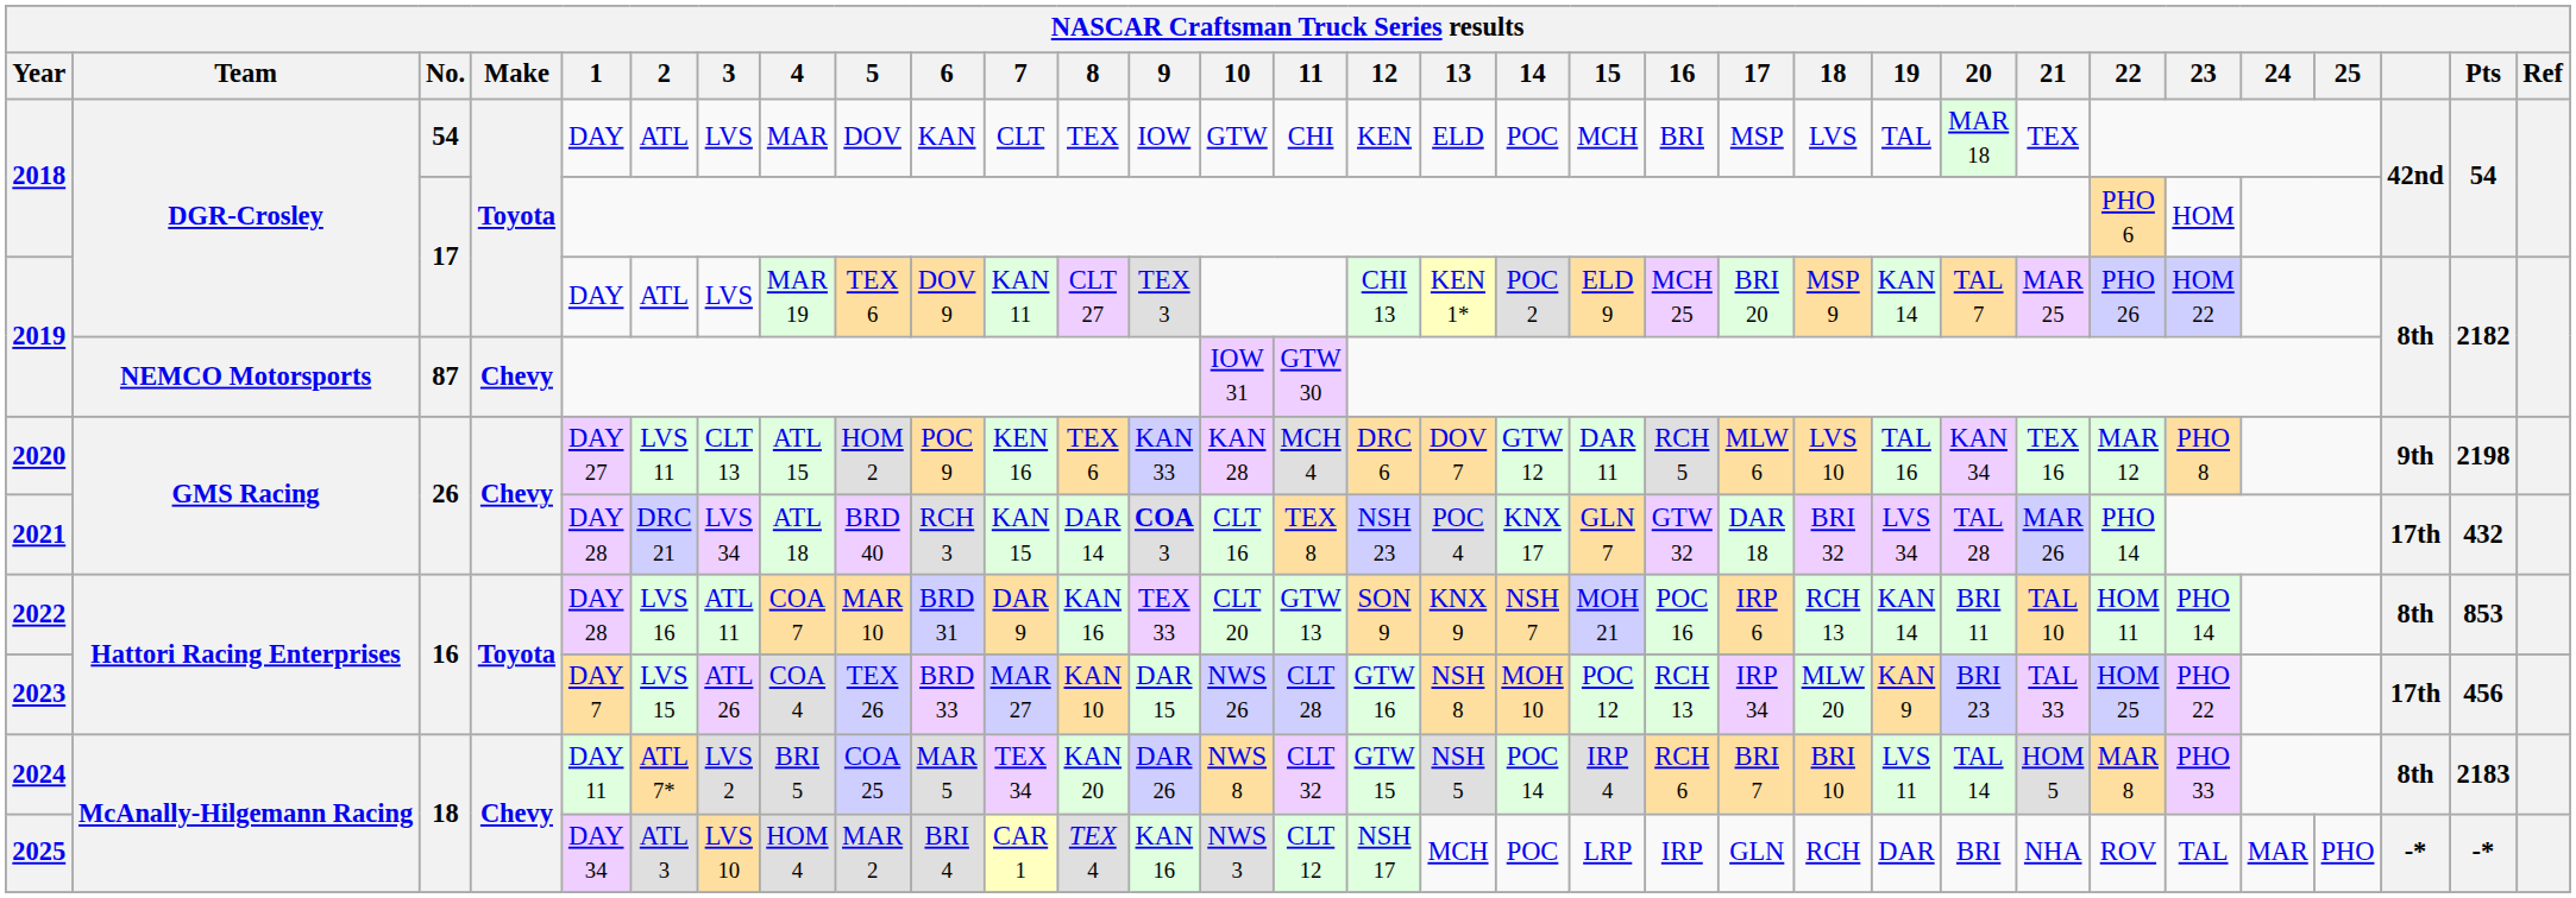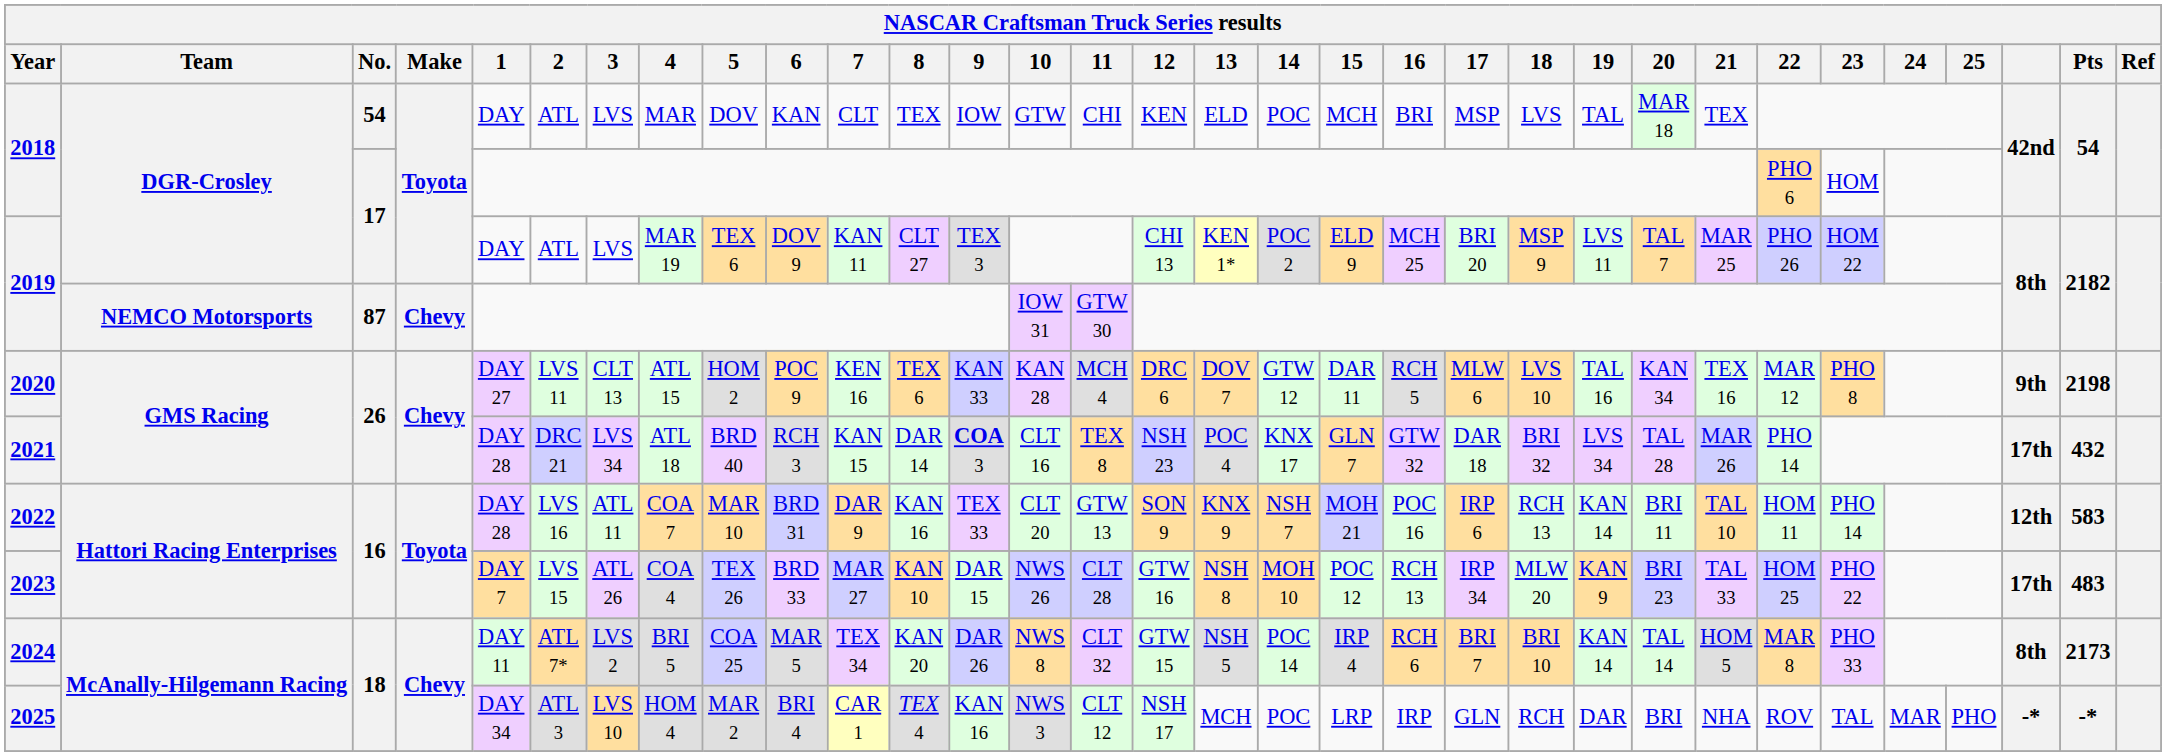 <table class="wikitable" style="text-align:center; font-size:75%">
 <tr>
 <th colspan=45><a href='#'>NASCAR Craftsman Truck Series</a> results</th>
 </tr>
 <tr>
 <th>Year</th>
 <th>Team</th>
 <th>No.</th>
 <th>Make</th>
 <th>1</th>
 <th>2</th>
 <th>3</th>
 <th>4</th>
 <th>5</th>
 <th>6</th>
 <th>7</th>
 <th>8</th>
 <th>9</th>
 <th>10</th>
 <th>11</th>
 <th>12</th>
 <th>13</th>
 <th>14</th>
 <th>15</th>
 <th>16</th>
 <th>17</th>
 <th>18</th>
 <th>19</th>
 <th>20</th>
 <th>21</th>
 <th>22</th>
 <th>23</th>
 <th>24</th>
 <th>25</th>
 <th></th>
 <th>Pts</th>
 <th>Ref</th>
 </tr>
 <tr>
 <th rowspan=2><a href='#'>2018</a></th>
 <th rowspan=3><a href='#'>DGR-Crosley</a></th>
 <th>54</th>
 <th rowspan=3><a href='#'>Toyota</a></th>
 <td><a href='#'>DAY</a></td>
 <td><a href='#'>ATL</a></td>
 <td><a href='#'>LVS</a></td>
 <td><a href='#'>MAR</a></td>
 <td><a href='#'>DOV</a></td>
 <td><a href='#'>KAN</a></td>
 <td><a href='#'>CLT</a></td>
 <td><a href='#'>TEX</a></td>
 <td><a href='#'>IOW</a></td>
 <td><a href='#'>GTW</a></td>
 <td><a href='#'>CHI</a></td>
 <td><a href='#'>KEN</a></td>
 <td><a href='#'>ELD</a></td>
 <td><a href='#'>POC</a></td>
 <td><a href='#'>MCH</a></td>
 <td><a href='#'>BRI</a></td>
 <td><a href='#'>MSP</a></td>
 <td><a href='#'>LVS</a></td>
 <td><a href='#'>TAL</a></td>
 <td style="background:#DFFFDF;"><a href='#'>MAR</a><br><small>18</small></td>
 <td><a href='#'>TEX</a></td>
 <td colspan=4></td>
 <th rowspan=2>42nd</th>
 <th rowspan=2>54</th>
 <th rowspan=2></th>
 </tr>
 <tr>
 <th rowspan=2>17</th>
 <td colspan=21></td>
 <td style="background:#FFDF9F;"><a href='#'>PHO</a><br><small>6</small></td>
 <td><a href='#'>HOM</a></td>
 <td colspan=2></td>
 </tr>
 <tr>
 <th rowspan=2><a href='#'>2019</a></th>
 <td><a href='#'>DAY</a></td>
 <td><a href='#'>ATL</a></td>
 <td><a href='#'>LVS</a></td>
 <td style="background:#DFFFDF;"><a href='#'>MAR</a><br><small>19</small></td>
 <td style="background:#FFDF9F;"><a href='#'>TEX</a><br><small>6</small></td>
 <td style="background:#FFDF9F;"><a href='#'>DOV</a><br><small>9</small></td>
 <td style="background:#DFFFDF;"><a href='#'>KAN</a><br><small>11</small></td>
 <td style="background:#EFCFFF;"><a href='#'>CLT</a><br><small>27</small></td>
 <td style="background:#DFDFDF;"><a href='#'>TEX</a><br><small>3</small></td>
 <td colspan=2></td>
 <td style="background:#DFFFDF;"><a href='#'>CHI</a><br><small>13</small></td>
 <td style="background:#FFFFBF;"><a href='#'>KEN</a><br><small>1*</small></td>
 <td style="background:#DFDFDF;"><a href='#'>POC</a><br><small>2</small></td>
 <td style="background:#FFDF9F;"><a href='#'>ELD</a><br><small>9</small></td>
 <td style="background:#EFCFFF;"><a href='#'>MCH</a><br><small>25</small></td>
 <td style="background:#DFFFDF;"><a href='#'>BRI</a><br><small>20</small></td>
 <td style="background:#FFDF9F;"><a href='#'>MSP</a><br><small>9</small></td>
-<td style="background:#DFFFDF;"><a href='#'>KAN</a><br><small>14</small></td>
+<td style="background:#DFFFDF;"><a href='#'>LVS</a><br><small>11</small></td>
 <td style="background:#FFDF9F;"><a href='#'>TAL</a><br><small>7</small></td>
 <td style="background:#EFCFFF;"><a href='#'>MAR</a><br><small>25</small></td>
 <td style="background:#CFCFFF;"><a href='#'>PHO</a><br><small>26</small></td>
 <td style="background:#CFCFFF;"><a href='#'>HOM</a><br><small>22</small></td>
 <td colspan=2></td>
 <th rowspan=2>8th</th>
 <th rowspan=2>2182</th>
 <th rowspan=2></th>
 </tr>
 <tr>
 <th><a href='#'>NEMCO Motorsports</a></th>
 <th>87</th>
 <th><a href='#'>Chevy</a></th>
 <td colspan=9></td>
 <td style="background:#EFCFFF;"><a href='#'>IOW</a><br><small>31</small></td>
 <td style="background:#EFCFFF;"><a href='#'>GTW</a><br><small>30</small></td>
 <td colspan=14></td>
 </tr>
 <tr>
 <th><a href='#'>2020</a></th>
 <th rowspan=2><a href='#'>GMS Racing</a></th>
 <th rowspan=2>26</th>
 <th rowspan=2><a href='#'>Chevy</a></th>
 <td style="background:#EFCFFF;"><a href='#'>DAY</a><br><small>27</small></td>
 <td style="background:#DFFFDF;"><a href='#'>LVS</a><br><small>11</small></td>
 <td style="background:#DFFFDF;"><a href='#'>CLT</a><br><small>13</small></td>
 <td style="background:#DFFFDF;"><a href='#'>ATL</a><br><small>15</small></td>
 <td style="background:#DFDFDF;"><a href='#'>HOM</a><br><small>2</small></td>
 <td style="background:#FFDF9F;"><a href='#'>POC</a><br><small>9</small></td>
 <td style="background:#DFFFDF;"><a href='#'>KEN</a><br><small>16</small></td>
 <td style="background:#FFDF9F;"><a href='#'>TEX</a><br><small>6</small></td>
 <td style="background:#CFCFFF;"><a href='#'>KAN</a><br><small>33</small></td>
 <td style="background:#EFCFFF;"><a href='#'>KAN</a><br><small>28</small></td>
 <td style="background:#DFDFDF;"><a href='#'>MCH</a><br><small>4</small></td>
 <td style="background:#FFDF9F;"><a href='#'>DRC</a><br><small>6</small></td>
 <td style="background:#FFDF9F;"><a href='#'>DOV</a><br><small>7</small></td>
 <td style="background:#DFFFDF;"><a href='#'>GTW</a><br><small>12</small></td>
 <td style="background:#DFFFDF;"><a href='#'>DAR</a><br><small>11</small></td>
 <td style="background:#DFDFDF;"><a href='#'>RCH</a><br><small>5</small></td>
 <td style="background:#FFDF9F;"><a href='#'>MLW</a><br><small>6</small></td>
 <td style="background:#FFDF9F;"><a href='#'>LVS</a><br><small>10</small></td>
 <td style="background:#DFFFDF;"><a href='#'>TAL</a><br><small>16</small></td>
 <td style="background:#EFCFFF;"><a href='#'>KAN</a><br><small>34</small></td>
 <td style="background:#DFFFDF;"><a href='#'>TEX</a><br><small>16</small></td>
 <td style="background:#DFFFDF;"><a href='#'>MAR</a><br><small>12</small></td>
 <td style="background:#FFDF9F;"><a href='#'>PHO</a><br><small>8</small></td>
 <td colspan=2></td>
 <th>9th</th>
 <th>2198</th>
 <th></th>
 </tr>
 <tr>
 <th><a href='#'>2021</a></th>
 <td style="background:#EFCFFF;"><a href='#'>DAY</a><br><small>28</small></td>
 <td style="background:#CFCFFF;"><a href='#'>DRC</a><br><small>21</small></td>
 <td style="background:#EFCFFF;"><a href='#'>LVS</a><br><small>34</small></td>
 <td style="background:#DFFFDF;"><a href='#'>ATL</a><br><small>18</small></td>
 <td style="background:#EFCFFF;"><a href='#'>BRD</a><br><small>40</small></td>
 <td style="background:#DFDFDF;"><a href='#'>RCH</a><br><small>3</small></td>
 <td style="background:#DFFFDF;"><a href='#'>KAN</a><br><small>15</small></td>
 <td style="background:#DFFFDF;"><a href='#'>DAR</a><br><small>14</small></td>
 <td style="background:#DFDFDF;"><strong><a href='#'>COA</a></strong><br><small>3</small></td>
 <td style="background:#DFFFDF;"><a href='#'>CLT</a><br><small>16</small></td>
 <td style="background:#FFDF9F;"><a href='#'>TEX</a><br><small>8</small></td>
 <td style="background:#CFCFFF;"><a href='#'>NSH</a><br><small>23</small></td>
 <td style="background:#DFDFDF;"><a href='#'>POC</a><br><small>4</small></td>
 <td style="background:#DFFFDF;"><a href='#'>KNX</a><br><small>17</small></td>
 <td style="background:#FFDF9F;"><a href='#'>GLN</a><br><small>7</small></td>
 <td style="background:#EFCFFF;"><a href='#'>GTW</a><br><small>32</small></td>
 <td style="background:#DFFFDF;"><a href='#'>DAR</a><br><small>18</small></td>
 <td style="background:#EFCFFF;"><a href='#'>BRI</a><br><small>32</small></td>
 <td style="background:#EFCFFF;"><a href='#'>LVS</a><br><small>34</small></td>
 <td style="background:#EFCFFF;"><a href='#'>TAL</a><br><small>28</small></td>
 <td style="background:#CFCFFF;"><a href='#'>MAR</a><br><small>26</small></td>
 <td style="background:#DFFFDF;"><a href='#'>PHO</a><br><small>14</small></td>
 <td colspan=3></td>
 <th>17th</th>
 <th>432</th>
 <th></th>
 </tr>
 <tr>
 <th><a href='#'>2022</a></th>
 <th rowspan=2><a href='#'>Hattori Racing Enterprises</a></th>
 <th rowspan=2>16</th>
 <th rowspan=2><a href='#'>Toyota</a></th>
 <td style="background:#EFCFFF;"><a href='#'>DAY</a><br><small>28</small></td>
 <td style="background:#DFFFDF;"><a href='#'>LVS</a><br><small>16</small></td>
 <td style="background:#DFFFDF;"><a href='#'>ATL</a><br><small>11</small></td>
 <td style="background:#FFDF9F;"><a href='#'>COA</a><br><small>7</small></td>
 <td style="background:#FFDF9F;"><a href='#'>MAR</a><br><small>10</small></td>
 <td style="background:#CFCFFF;"><a href='#'>BRD</a><br><small>31</small></td>
 <td style="background:#FFDF9F;"><a href='#'>DAR</a><br><small>9</small></td>
 <td style="background:#DFFFDF;"><a href='#'>KAN</a><br><small>16</small></td>
 <td style="background:#EFCFFF;"><a href='#'>TEX</a><br><small>33</small></td>
 <td style="background:#DFFFDF;"><a href='#'>CLT</a><br><small>20</small></td>
 <td style="background:#DFFFDF;"><a href='#'>GTW</a><br><small>13</small></td>
 <td style="background:#FFDF9F;"><a href='#'>SON</a><br><small>9</small></td>
 <td style="background:#FFDF9F;"><a href='#'>KNX</a><br><small>9</small></td>
 <td style="background:#FFDF9F;"><a href='#'>NSH</a><br><small>7</small></td>
 <td style="background:#CFCFFF;"><a href='#'>MOH</a><br><small>21</small></td>
 <td style="background:#DFFFDF;"><a href='#'>POC</a><br><small>16</small></td>
 <td style="background:#FFDF9F;"><a href='#'>IRP</a><br><small>6</small></td>
 <td style="background:#DFFFDF;"><a href='#'>RCH</a><br><small>13</small></td>
 <td style="background:#DFFFDF;"><a href='#'>KAN</a><br><small>14</small></td>
 <td style="background:#DFFFDF;"><a href='#'>BRI</a><br><small>11</small></td>
 <td style="background:#FFDF9F;"><a href='#'>TAL</a><br><small>10</small></td>
 <td style="background:#DFFFDF;"><a href='#'>HOM</a><br><small>11</small></td>
 <td style="background:#DFFFDF;"><a href='#'>PHO</a><br><small>14</small></td>
 <td colspan=2></td>
-<th>8th</th>
-<th>853</th>
+<th>12th</th>
+<th>583</th>
 <th></th>
 </tr>
 <tr>
 <th><a href='#'>2023</a></th>
 <td style="background:#FFDF9F;"><a href='#'>DAY</a><br><small>7</small></td>
 <td style="background:#DFFFDF;"><a href='#'>LVS</a><br><small>15</small></td>
 <td style="background:#EFCFFF;"><a href='#'>ATL</a><br><small>26</small></td>
 <td style="background:#DFDFDF;"><a href='#'>COA</a><br><small>4</small></td>
 <td style="background:#CFCFFF;"><a href='#'>TEX</a><br><small>26</small></td>
 <td style="background:#EFCFFF;"><a href='#'>BRD</a><br><small>33</small></td>
 <td style="background:#CFCFFF;"><a href='#'>MAR</a><br><small>27</small></td>
 <td style="background:#FFDF9F;"><a href='#'>KAN</a><br><small>10</small></td>
 <td style="background:#DFFFDF;"><a href='#'>DAR</a><br><small>15</small></td>
 <td style="background:#CFCFFF;"><a href='#'>NWS</a><br><small>26</small></td>
 <td style="background:#CFCFFF;"><a href='#'>CLT</a><br><small>28</small></td>
 <td style="background:#DFFFDF;"><a href='#'>GTW</a><br><small>16</small></td>
 <td style="background:#FFDF9F;"><a href='#'>NSH</a><br><small>8</small></td>
 <td style="background:#FFDF9F;"><a href='#'>MOH</a><br><small>10</small></td>
 <td style="background:#DFFFDF;"><a href='#'>POC</a><br><small>12</small></td>
 <td style="background:#DFFFDF;"><a href='#'>RCH</a><br><small>13</small></td>
 <td style="background:#EFCFFF;"><a href='#'>IRP</a><br><small>34</small></td>
 <td style="background:#DFFFDF;"><a href='#'>MLW</a><br><small>20</small></td>
 <td style="background:#FFDF9F;"><a href='#'>KAN</a><br><small>9</small></td>
 <td style="background:#CFCFFF;"><a href='#'>BRI</a><br><small>23</small></td>
 <td style="background:#EFCFFF;"><a href='#'>TAL</a><br><small>33</small></td>
 <td style="background:#CFCFFF;"><a href='#'>HOM</a><br><small>25</small></td>
 <td style="background:#EFCFFF;"><a href='#'>PHO</a><br><small>22</small></td>
 <td colspan=2></td>
 <th>17th</th>
-<th>456</th>
+<th>483</th>
 <th></th>
 </tr>
 <tr>
 <th><a href='#'>2024</a></th>
 <th rowspan=2><a href='#'>McAnally-Hilgemann Racing</a></th>
 <th rowspan=2>18</th>
 <th rowspan=2><a href='#'>Chevy</a></th>
 <td style="background:#DFFFDF;"><a href='#'>DAY</a><br><small>11</small></td>
 <td style="background:#FFDF9F;"><a href='#'>ATL</a><br><small>7*</small></td>
 <td style="background:#DFDFDF;"><a href='#'>LVS</a><br><small>2</small></td>
 <td style="background:#DFDFDF;"><a href='#'>BRI</a><br><small>5</small></td>
 <td style="background:#CFCFFF;"><a href='#'>COA</a><br><small>25</small></td>
 <td style="background:#DFDFDF;"><a href='#'>MAR</a><br><small>5</small></td>
 <td style="background:#EFCFFF;"><a href='#'>TEX</a><br><small>34</small></td>
 <td style="background:#DFFFDF;"><a href='#'>KAN</a><br><small>20</small></td>
 <td style="background:#CFCFFF;"><a href='#'>DAR</a><br><small>26</small></td>
 <td style="background:#FFDF9F;"><a href='#'>NWS</a><br><small>8</small></td>
 <td style="background:#EFCFFF;"><a href='#'>CLT</a><br><small>32</small></td>
 <td style="background:#DFFFDF;"><a href='#'>GTW</a><br><small>15</small></td>
 <td style="background:#DFDFDF;"><a href='#'>NSH</a><br><small>5</small></td>
 <td style="background:#DFFFDF;"><a href='#'>POC</a><br><small>14</small></td>
 <td style="background:#DFDFDF;"><a href='#'>IRP</a><br><small>4</small></td>
 <td style="background:#FFDF9F;"><a href='#'>RCH</a><br><small>6</small></td>
 <td style="background:#FFDF9F;"><a href='#'>BRI</a><br><small>7</small></td>
 <td style="background:#FFDF9F;"><a href='#'>BRI</a><br><small>10</small></td>
-<td style="background:#DFFFDF;"><a href='#'>LVS</a><br><small>11</small></td>
+<td style="background:#DFFFDF;"><a href='#'>KAN</a><br><small>14</small></td>
 <td style="background:#DFFFDF;"><a href='#'>TAL</a><br><small>14</small></td>
 <td style="background:#DFDFDF;"><a href='#'>HOM</a><br><small>5</small></td>
 <td style="background:#FFDF9F;"><a href='#'>MAR</a><br><small>8</small></td>
 <td style="background:#EFCFFF;"><a href='#'>PHO</a><br><small>33</small></td>
 <td colspan=2></td>
 <th>8th</th>
-<th>2183</th>
+<th>2173</th>
 <th></th>
 </tr>
 <tr>
 <th><a href='#'>2025</a></th>
 <td style="background:#EFCFFF;"><a href='#'>DAY</a><br><small>34</small></td>
 <td style="background:#DFDFDF;"><a href='#'>ATL</a><br><small>3</small></td>
 <td style="background:#FFDF9F;"><a href='#'>LVS</a><br><small>10</small></td>
 <td style="background:#DFDFDF;"><a href='#'>HOM</a><br><small>4</small></td>
 <td style="background:#DFDFDF;"><a href='#'>MAR</a><br><small>2</small></td>
 <td style="background:#DFDFDF;"><a href='#'>BRI</a><br><small>4</small></td>
 <td style="background:#FFFFBF;"><a href='#'>CAR</a><br><small>1</small></td>
 <td style="background:#DFDFDF;"><em><a href='#'>TEX</a></em><br><small>4</small></td>
 <td style="background:#DFFFDF;"><a href='#'>KAN</a><br><small>16</small></td>
 <td style="background:#DFDFDF;"><a href='#'>NWS</a><br><small>3</small></td>
 <td style="background:#DFFFDF;"><a href='#'>CLT</a><br><small>12</small></td>
 <td style="background:#DFFFDF;"><a href='#'>NSH</a><br><small>17</small></td>
 <td><a href='#'>MCH</a></td>
 <td><a href='#'>POC</a></td>
 <td><a href='#'>LRP</a></td>
 <td><a href='#'>IRP</a></td>
 <td><a href='#'>GLN</a></td>
 <td><a href='#'>RCH</a></td>
 <td><a href='#'>DAR</a></td>
 <td><a href='#'>BRI</a></td>
 <td><a href='#'>NHA</a></td>
 <td><a href='#'>ROV</a></td>
 <td><a href='#'>TAL</a></td>
 <td><a href='#'>MAR</a></td>
 <td><a href='#'>PHO</a></td>
 <th>-*</th>
 <th>-*</th>
 <th></th>
 </tr>
 </table>
